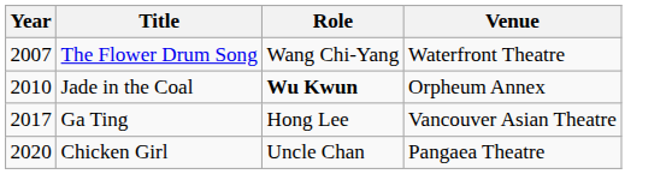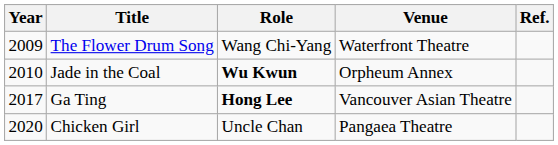 <table class="wikitable">
 <tr>
 <th>Year</th>
 <th>Title</th>
 <th>Role</th>
 <th>Venue</th>
+<th>Ref.</th>
 </tr>
 <tr>
-<td>2007</td>
+<td>2009</td>
 <td><a href='#'>The Flower Drum Song</a></td>
 <td>Wang Chi-Yang</td>
 <td>Waterfront Theatre</td>
+<td></td>
 </tr>
 <tr>
 <td>2010</td>
 <td>Jade in the Coal</td>
 <td><strong>Wu Kwun</strong></td>
 <td>Orpheum Annex</td>
+<td></td>
 </tr>
 <tr>
 <td>2017</td>
 <td>Ga Ting</td>
-<td>Hong Lee</td>
+<td><strong>Hong Lee</strong></td>
 <td>Vancouver Asian Theatre</td>
+<td></td>
 </tr>
 <tr>
 <td>2020</td>
 <td>Chicken Girl</td>
 <td>Uncle Chan</td>
 <td>Pangaea Theatre</td>
+<td></td>
 </tr>
 </table>
